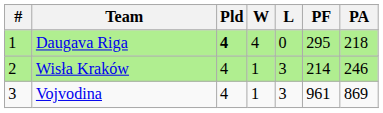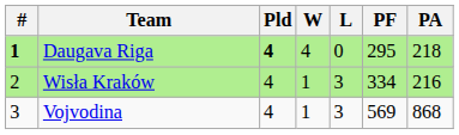 <table class=wikitable>
 <tr align=center>
 </tr>
 <tr>
 <th width=20>#</th>
 <th width=175>Team</th>
 <th width=20>Pld</th>
 <th width=20>W</th>
 <th width=20>L</th>
 <th width=30>PF</th>
 <th width=30>PA</th>
 </tr>
 <tr bgcolor=B0EE90>
-<td>1</td>
+<td><strong>1</strong></td>
 <td align="left"> <a href='#'>Daugava Riga</a></td>
 <td><strong>4</strong></td>
 <td>4</td>
 <td>0</td>
 <td>295</td>
 <td>218</td>
 </tr>
 <tr bgcolor=B0EE90>
 <td>2</td>
 <td align="left"> <a href='#'>Wisła Kraków</a></td>
 <td>4</td>
 <td>1</td>
 <td>3</td>
-<td>214</td>
-<td>246</td>
+<td>334</td>
+<td>216</td>
 </tr>
 <tr bgcolor=>
 <td>3</td>
 <td align="left"> <a href='#'>Vojvodina</a></td>
 <td>4</td>
 <td>1</td>
 <td>3</td>
-<td>961</td>
-<td>869</td>
+<td>569</td>
+<td>868</td>
 </tr>
 </table>
